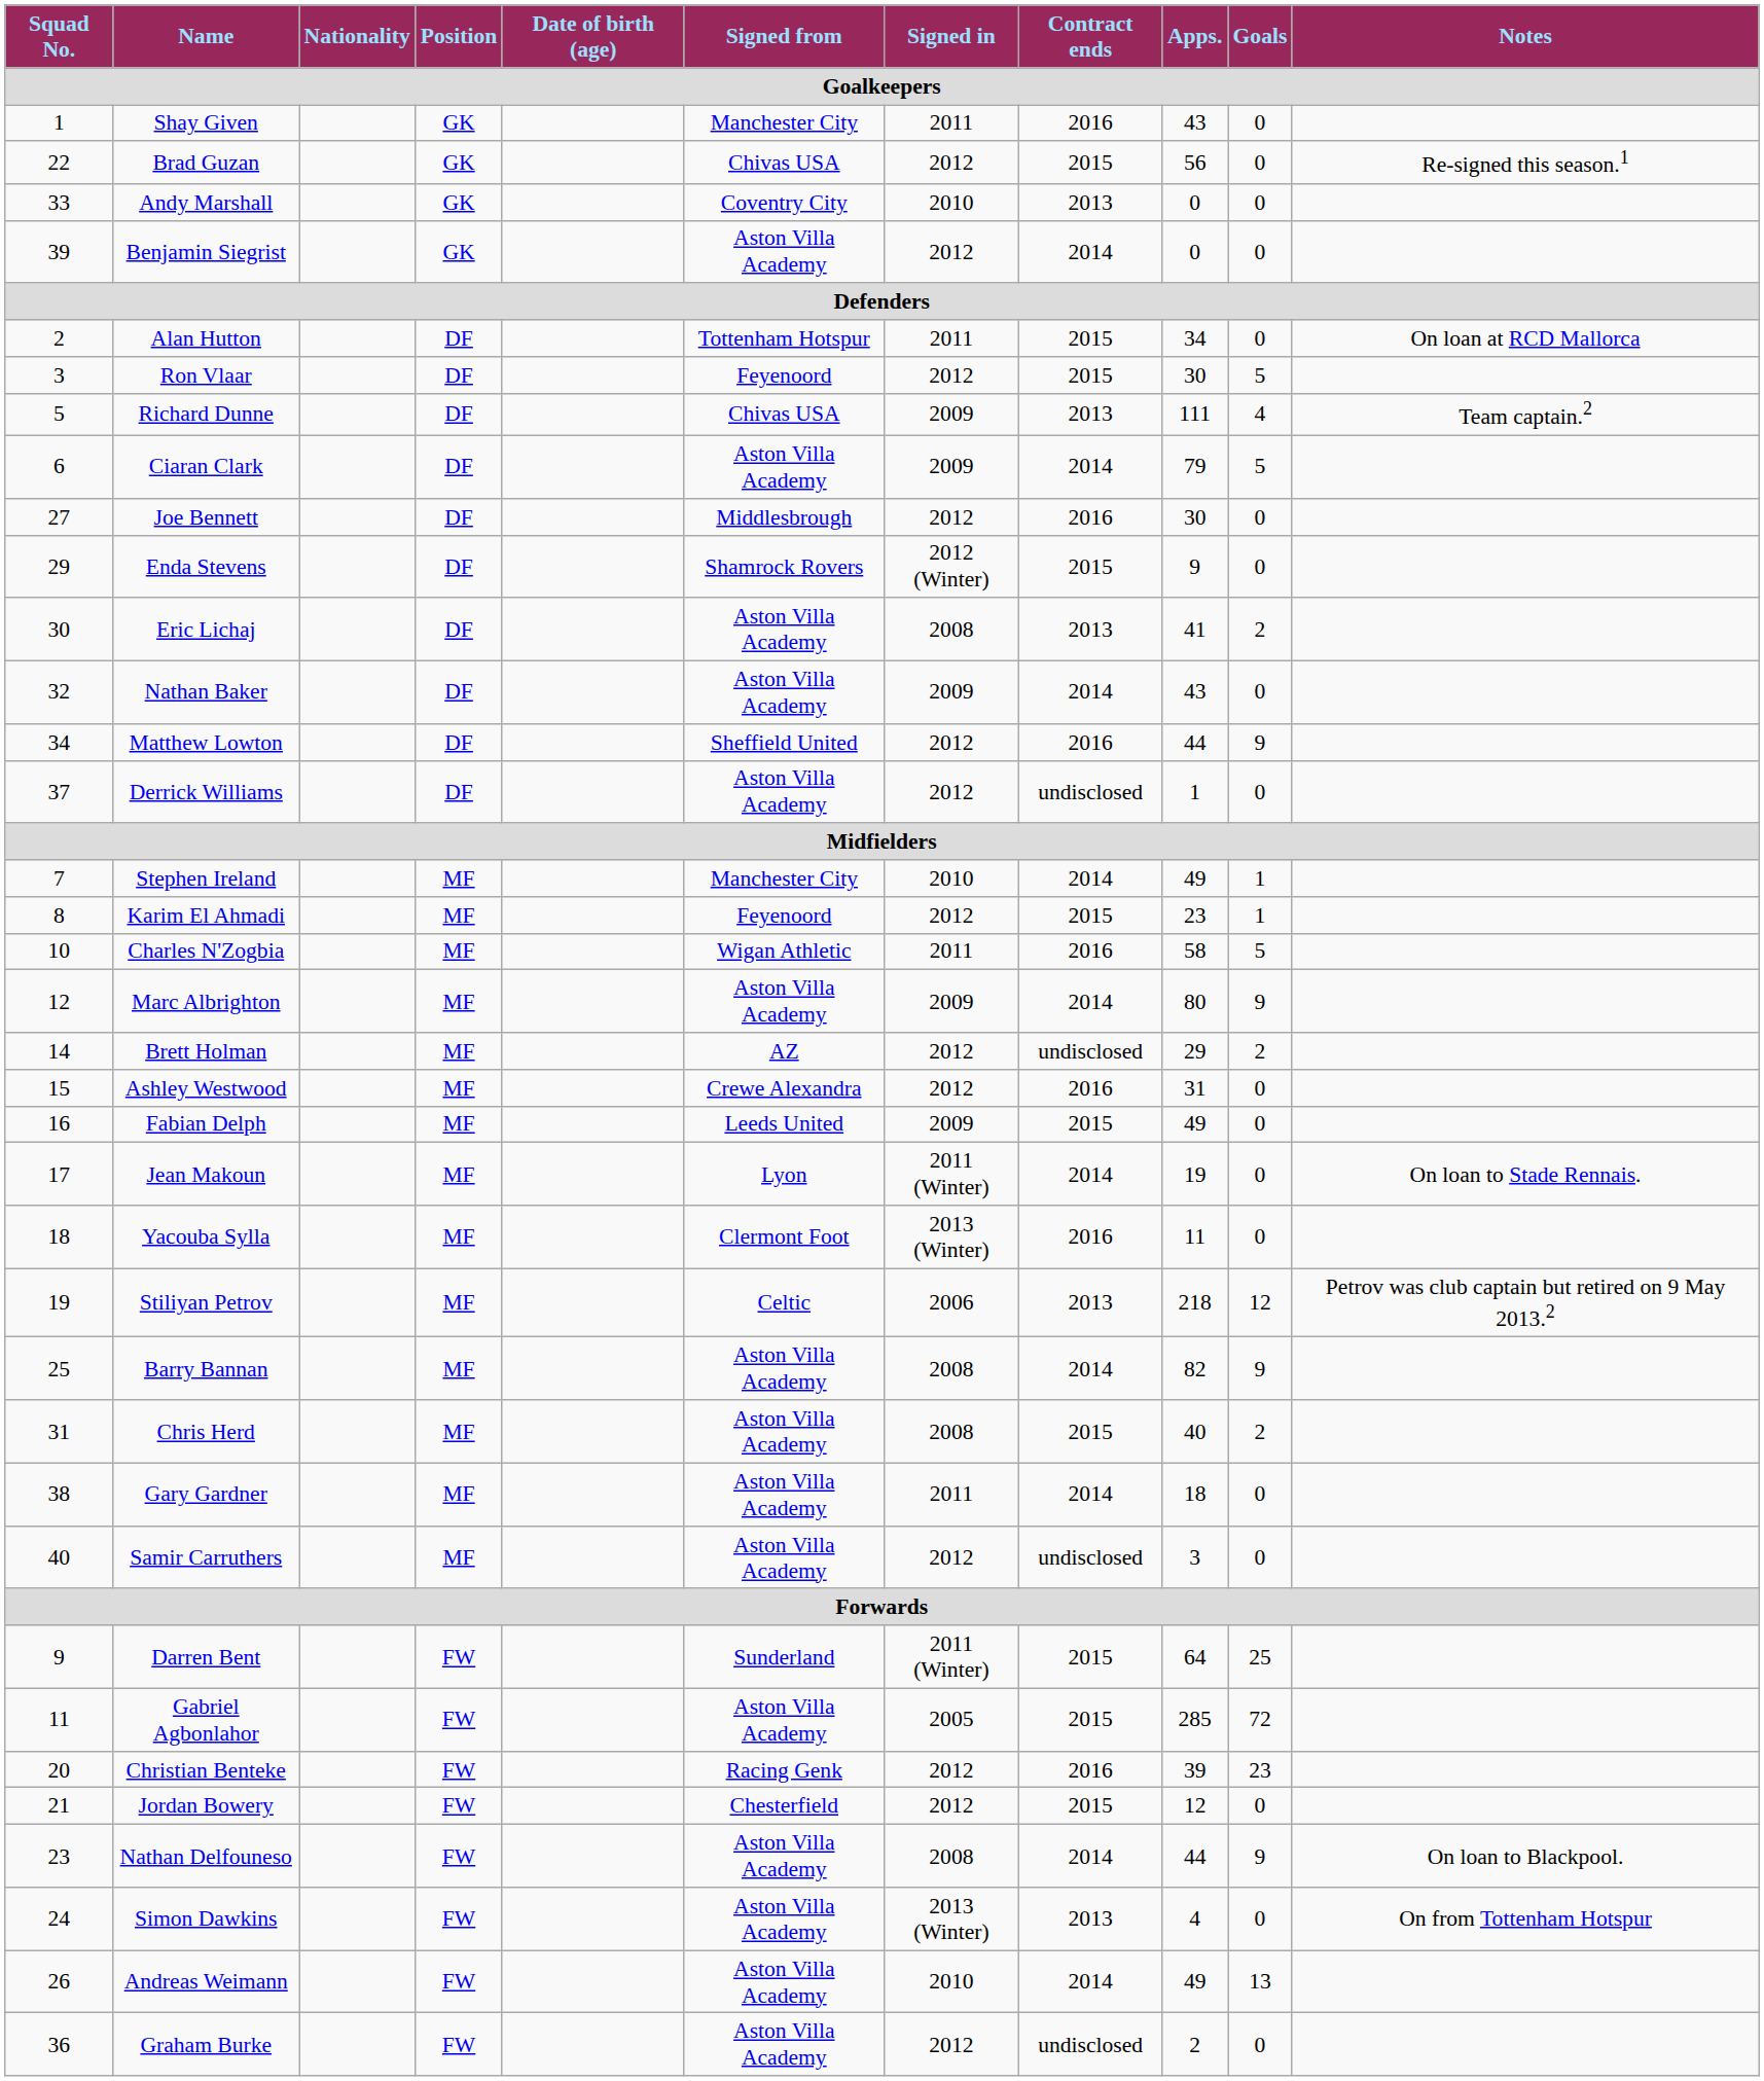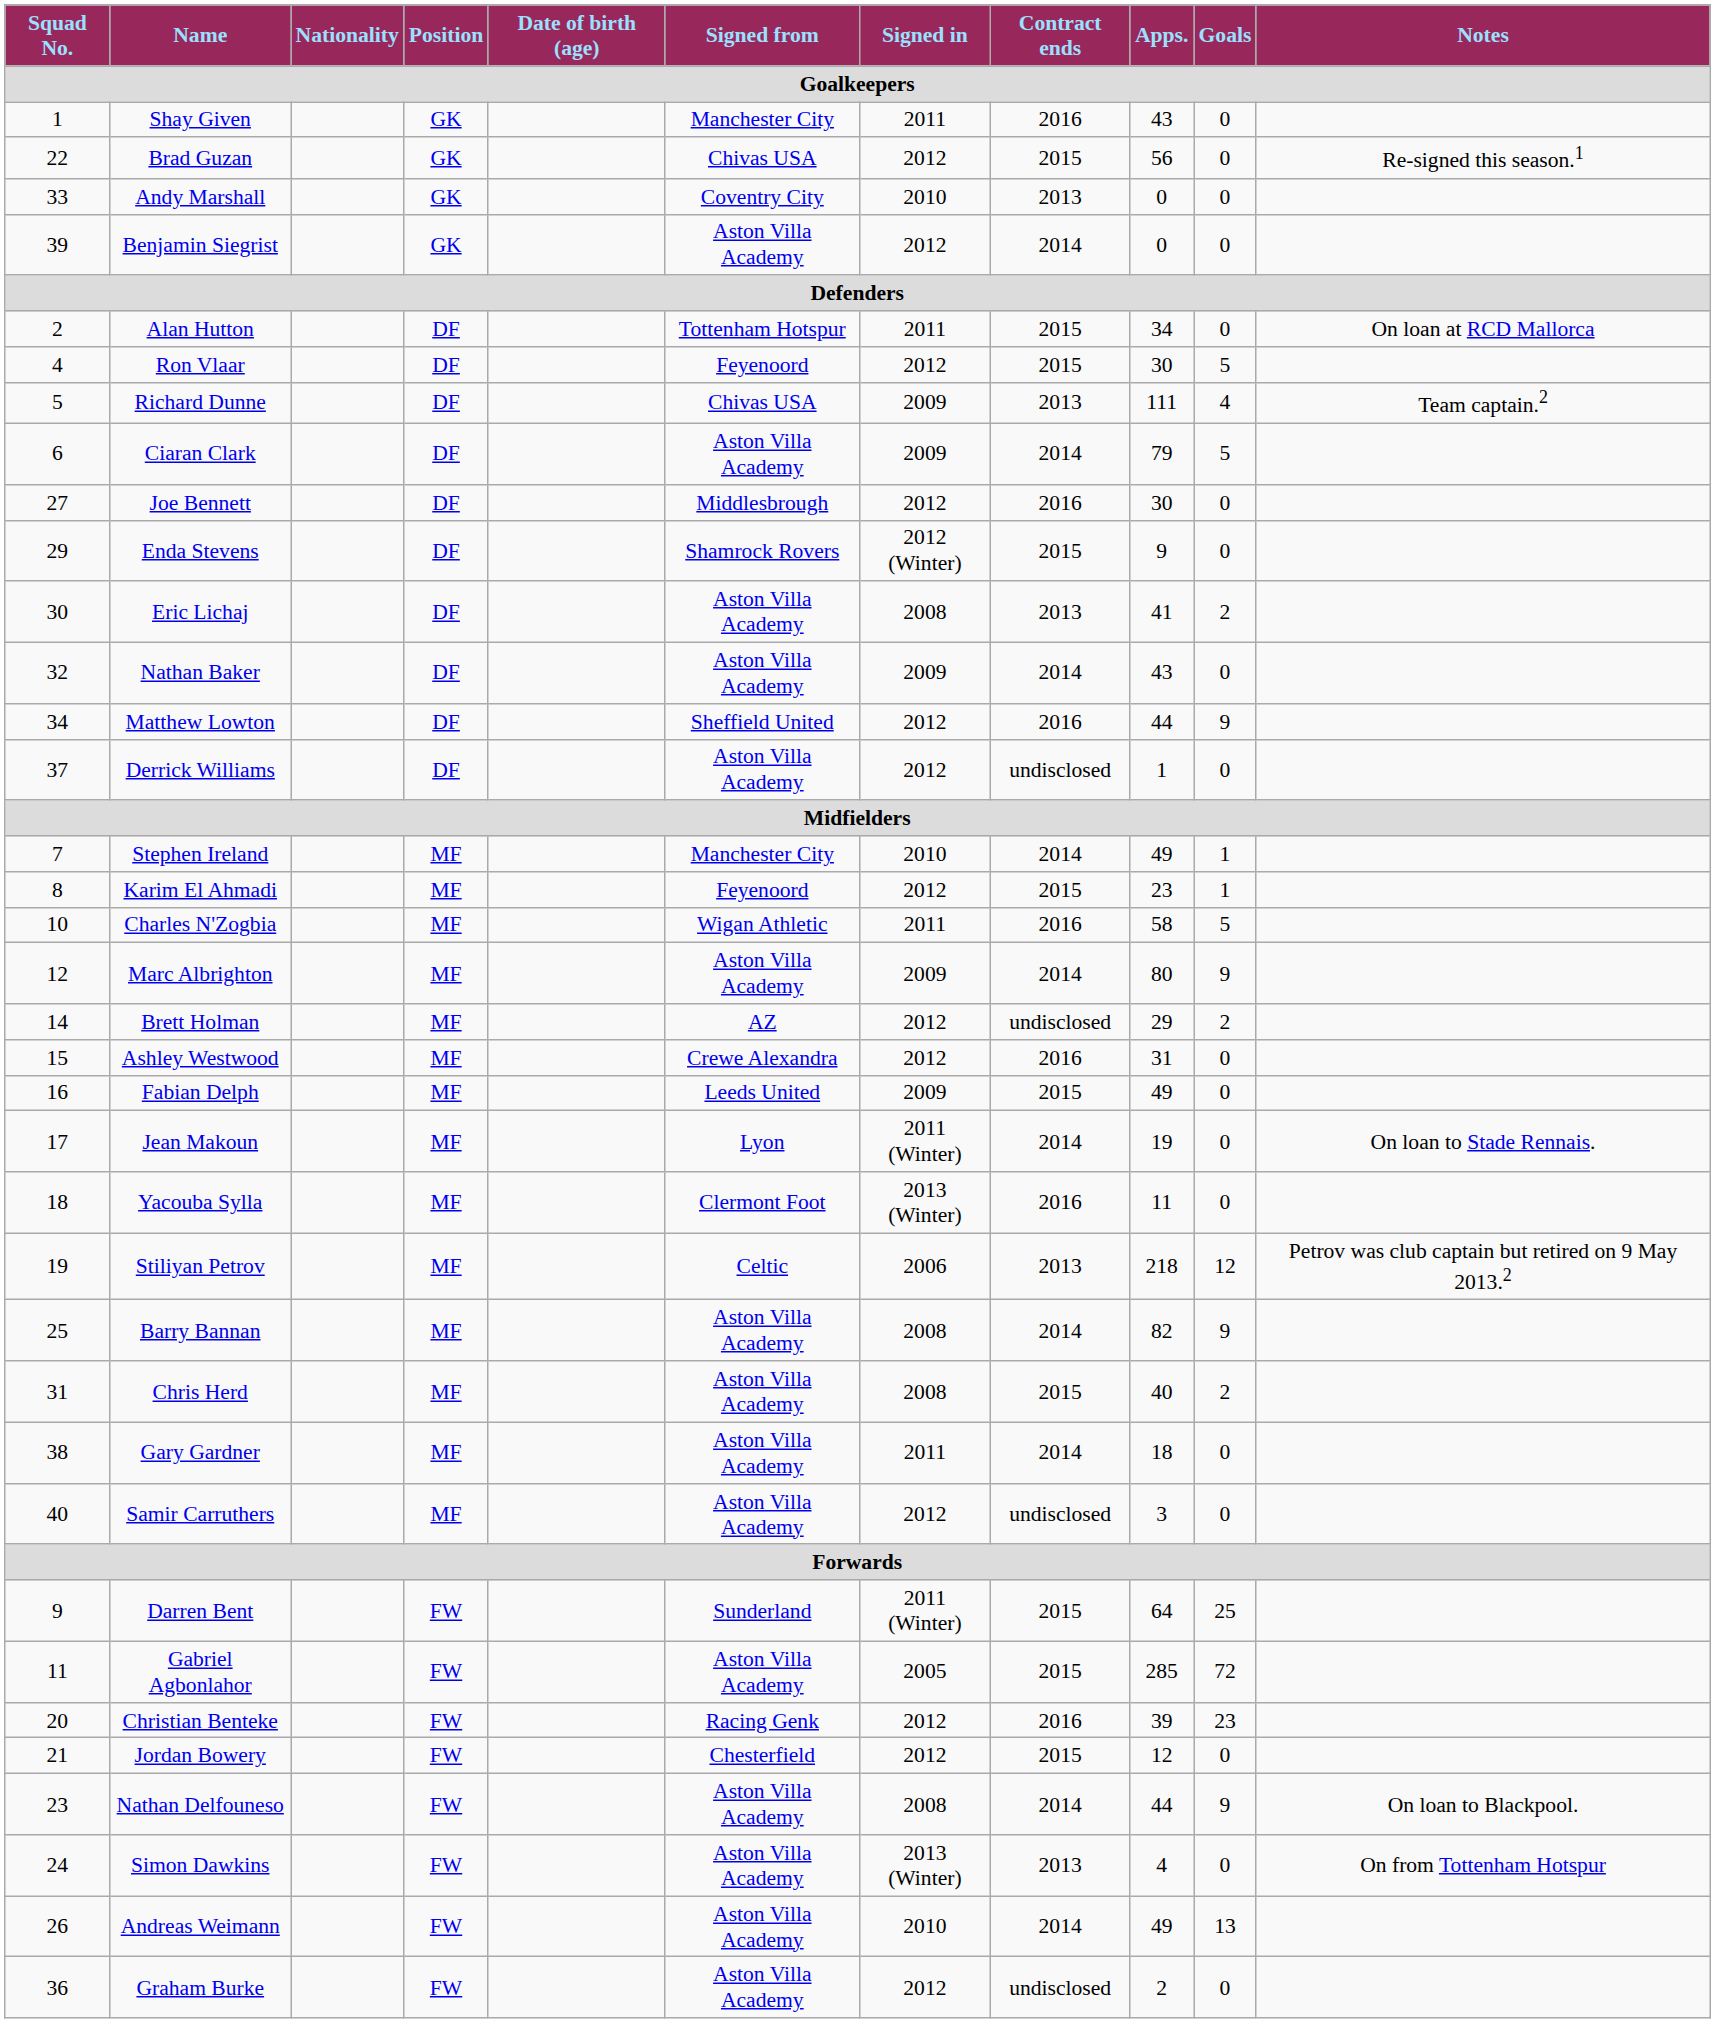 <table class="wikitable"  style="text-align:center; font-size:90%; width:90%;">
 <tr>
 <th style="background:#98285c; color:#9be1ff; text-align:center;">Squad No.</th>
 <th style="background:#98285c; color:#9be1ff; text-align:center;">Name</th>
 <th style="background:#98285c; color:#9be1ff; text-align:center;">Nationality</th>
 <th style="background:#98285c; color:#9be1ff; text-align:center;">Position</th>
 <th style="background:#98285c; color:#9be1ff; text-align:center;">Date of birth (age)</th>
 <th style="background:#98285c; color:#9be1ff; text-align:center;">Signed from</th>
 <th style="background:#98285c; color:#9be1ff; text-align:center;">Signed in</th>
 <th style="background:#98285c; color:#9be1ff; text-align:center;">Contract ends</th>
 <th style="background:#98285c; color:#9be1ff; text-align:center;">Apps.</th>
 <th style="background:#98285c; color:#9be1ff; text-align:center;">Goals</th>
 <th style="background:#98285c; color:#9be1ff; text-align:center;">Notes</th>
 </tr>
 <tr>
 <th colspan="11"  style="background:#dcdcdc; text-align:center;">Goalkeepers</th>
 </tr>
 <tr>
 <td>1</td>
 <td><a href='#'>Shay Given</a></td>
 <td></td>
 <td><a href='#'>GK</a></td>
 <td></td>
 <td><a href='#'>Manchester City</a></td>
 <td>2011</td>
 <td>2016</td>
 <td>43</td>
 <td>0</td>
 <td></td>
 </tr>
 <tr>
 <td>22</td>
 <td><a href='#'>Brad Guzan</a></td>
 <td></td>
 <td><a href='#'>GK</a></td>
 <td></td>
 <td><a href='#'>Chivas USA</a></td>
 <td>2012</td>
 <td>2015</td>
 <td>56</td>
 <td>0</td>
 <td>Re-signed this season.<sup>1</sup></td>
 </tr>
 <tr>
 <td>33</td>
 <td><a href='#'>Andy Marshall</a></td>
 <td></td>
 <td><a href='#'>GK</a></td>
 <td></td>
 <td><a href='#'>Coventry City</a></td>
 <td>2010</td>
 <td>2013</td>
 <td>0</td>
 <td>0</td>
 <td></td>
 </tr>
 <tr>
 <td>39</td>
 <td><a href='#'>Benjamin Siegrist</a></td>
 <td></td>
 <td><a href='#'>GK</a></td>
 <td></td>
 <td><a href='#'>Aston Villa Academy</a></td>
 <td>2012</td>
 <td>2014</td>
 <td>0</td>
 <td>0</td>
 <td></td>
 </tr>
 <tr>
 <th colspan="11"  style="background:#dcdcdc; text-align:center;">Defenders</th>
 </tr>
 <tr>
 <td>2</td>
 <td><a href='#'>Alan Hutton</a></td>
 <td></td>
 <td><a href='#'>DF</a></td>
 <td></td>
 <td><a href='#'>Tottenham Hotspur</a></td>
 <td>2011</td>
 <td>2015</td>
 <td>34</td>
 <td>0</td>
 <td>On loan at <a href='#'>RCD Mallorca</a></td>
 </tr>
 <tr>
-<td>3</td>
+<td>4</td>
 <td><a href='#'>Ron Vlaar</a></td>
 <td></td>
 <td><a href='#'>DF</a></td>
 <td></td>
 <td><a href='#'>Feyenoord</a></td>
 <td>2012</td>
 <td>2015</td>
 <td>30</td>
 <td>5</td>
 <td></td>
 </tr>
 <tr>
 <td>5</td>
 <td><a href='#'>Richard Dunne</a></td>
 <td></td>
 <td><a href='#'>DF</a></td>
 <td></td>
 <td><a href='#'>Chivas USA</a></td>
 <td>2009</td>
 <td>2013</td>
 <td>111</td>
 <td>4</td>
 <td>Team captain.<sup>2</sup></td>
 </tr>
 <tr>
 <td>6</td>
 <td><a href='#'>Ciaran Clark</a></td>
 <td></td>
 <td><a href='#'>DF</a></td>
 <td></td>
 <td><a href='#'>Aston Villa Academy</a></td>
 <td>2009</td>
 <td>2014</td>
 <td>79</td>
 <td>5</td>
 <td></td>
 </tr>
 <tr>
 <td>27</td>
 <td><a href='#'>Joe Bennett</a></td>
 <td></td>
 <td><a href='#'>DF</a></td>
 <td></td>
 <td><a href='#'>Middlesbrough</a></td>
 <td>2012</td>
 <td>2016</td>
 <td>30</td>
 <td>0</td>
 <td></td>
 </tr>
 <tr>
 <td>29</td>
 <td><a href='#'>Enda Stevens</a></td>
 <td></td>
 <td><a href='#'>DF</a></td>
 <td></td>
 <td><a href='#'>Shamrock Rovers</a></td>
 <td>2012 (Winter)</td>
 <td>2015</td>
 <td>9</td>
 <td>0</td>
 <td></td>
 </tr>
 <tr>
 <td>30</td>
 <td><a href='#'>Eric Lichaj</a></td>
 <td></td>
 <td><a href='#'>DF</a></td>
 <td></td>
 <td><a href='#'>Aston Villa Academy</a></td>
 <td>2008</td>
 <td>2013</td>
 <td>41</td>
 <td>2</td>
 <td></td>
 </tr>
 <tr>
 <td>32</td>
 <td><a href='#'>Nathan Baker</a></td>
 <td></td>
 <td><a href='#'>DF</a></td>
 <td></td>
 <td><a href='#'>Aston Villa Academy</a></td>
 <td>2009</td>
 <td>2014</td>
 <td>43</td>
 <td>0</td>
 <td></td>
 </tr>
 <tr>
 <td>34</td>
 <td><a href='#'>Matthew Lowton</a></td>
 <td></td>
 <td><a href='#'>DF</a></td>
 <td></td>
 <td><a href='#'>Sheffield United</a></td>
 <td>2012</td>
 <td>2016</td>
 <td>44</td>
 <td>9</td>
 <td></td>
 </tr>
 <tr>
 <td>37</td>
 <td><a href='#'>Derrick Williams</a></td>
 <td></td>
 <td><a href='#'>DF</a></td>
 <td></td>
 <td><a href='#'>Aston Villa Academy</a></td>
 <td>2012</td>
 <td>undisclosed</td>
 <td>1</td>
 <td>0</td>
 <td></td>
 </tr>
 <tr>
 <th colspan="11"  style="background:#dcdcdc; text-align:center;">Midfielders</th>
 </tr>
 <tr>
 <td>7</td>
 <td><a href='#'>Stephen Ireland</a></td>
 <td></td>
 <td><a href='#'>MF</a></td>
 <td></td>
 <td><a href='#'>Manchester City</a></td>
 <td>2010</td>
 <td>2014</td>
 <td>49</td>
 <td>1</td>
 <td></td>
 </tr>
 <tr>
 <td>8</td>
 <td><a href='#'>Karim El Ahmadi</a></td>
 <td></td>
 <td><a href='#'>MF</a></td>
 <td></td>
 <td><a href='#'>Feyenoord</a></td>
 <td>2012</td>
 <td>2015</td>
 <td>23</td>
 <td>1</td>
 <td></td>
 </tr>
 <tr>
 <td>10</td>
 <td><a href='#'>Charles N'Zogbia</a></td>
 <td></td>
 <td><a href='#'>MF</a></td>
 <td></td>
 <td><a href='#'>Wigan Athletic</a></td>
 <td>2011</td>
 <td>2016</td>
 <td>58</td>
 <td>5</td>
 <td></td>
 </tr>
 <tr>
 <td>12</td>
 <td><a href='#'>Marc Albrighton</a></td>
 <td></td>
 <td><a href='#'>MF</a></td>
 <td></td>
 <td><a href='#'>Aston Villa Academy</a></td>
 <td>2009</td>
 <td>2014</td>
 <td>80</td>
 <td>9</td>
 <td></td>
 </tr>
 <tr>
 <td>14</td>
 <td><a href='#'>Brett Holman</a></td>
 <td></td>
 <td><a href='#'>MF</a></td>
 <td></td>
 <td><a href='#'>AZ</a></td>
 <td>2012</td>
 <td>undisclosed</td>
 <td>29</td>
 <td>2</td>
 <td></td>
 </tr>
 <tr>
 <td>15</td>
 <td><a href='#'>Ashley Westwood</a></td>
 <td></td>
 <td><a href='#'>MF</a></td>
 <td></td>
 <td><a href='#'>Crewe Alexandra</a></td>
 <td>2012</td>
 <td>2016</td>
 <td>31</td>
 <td>0</td>
 <td></td>
 </tr>
 <tr>
 <td>16</td>
 <td><a href='#'>Fabian Delph</a></td>
 <td></td>
 <td><a href='#'>MF</a></td>
 <td></td>
 <td><a href='#'>Leeds United</a></td>
 <td>2009</td>
 <td>2015</td>
 <td>49</td>
 <td>0</td>
 <td></td>
 </tr>
 <tr>
 <td>17</td>
 <td><a href='#'>Jean Makoun</a></td>
 <td></td>
 <td><a href='#'>MF</a></td>
 <td></td>
 <td><a href='#'>Lyon</a></td>
 <td>2011 (Winter)</td>
 <td>2014</td>
 <td>19</td>
 <td>0</td>
 <td>On loan to <a href='#'>Stade Rennais</a>.</td>
 </tr>
 <tr>
 <td>18</td>
 <td><a href='#'>Yacouba Sylla</a></td>
 <td></td>
 <td><a href='#'>MF</a></td>
 <td></td>
 <td><a href='#'>Clermont Foot</a></td>
 <td>2013 (Winter)</td>
 <td>2016</td>
 <td>11</td>
 <td>0</td>
 <td></td>
 </tr>
 <tr>
 <td>19</td>
 <td><a href='#'>Stiliyan Petrov</a></td>
 <td></td>
 <td><a href='#'>MF</a></td>
 <td></td>
 <td><a href='#'>Celtic</a></td>
 <td>2006</td>
 <td>2013</td>
 <td>218</td>
 <td>12</td>
 <td>Petrov was club captain but retired on 9 May 2013.<sup>2</sup></td>
 </tr>
 <tr>
 <td>25</td>
 <td><a href='#'>Barry Bannan</a></td>
 <td></td>
 <td><a href='#'>MF</a></td>
 <td></td>
 <td><a href='#'>Aston Villa Academy</a></td>
 <td>2008</td>
 <td>2014</td>
 <td>82</td>
 <td>9</td>
 <td></td>
 </tr>
 <tr>
 <td>31</td>
 <td><a href='#'>Chris Herd</a></td>
 <td></td>
 <td><a href='#'>MF</a></td>
 <td></td>
 <td><a href='#'>Aston Villa Academy</a></td>
 <td>2008</td>
 <td>2015</td>
 <td>40</td>
 <td>2</td>
 <td></td>
 </tr>
 <tr>
 <td>38</td>
 <td><a href='#'>Gary Gardner</a></td>
 <td></td>
 <td><a href='#'>MF</a></td>
 <td></td>
 <td><a href='#'>Aston Villa Academy</a></td>
 <td>2011</td>
 <td>2014</td>
 <td>18</td>
 <td>0</td>
 <td></td>
 </tr>
 <tr>
 <td>40</td>
 <td><a href='#'>Samir Carruthers</a></td>
 <td></td>
 <td><a href='#'>MF</a></td>
 <td></td>
 <td><a href='#'>Aston Villa Academy</a></td>
 <td>2012</td>
 <td>undisclosed</td>
 <td>3</td>
 <td>0</td>
 <td></td>
 </tr>
 <tr>
 <th colspan="11"  style="background:#dcdcdc; text-align:center;">Forwards</th>
 </tr>
 <tr>
 <td>9</td>
 <td><a href='#'>Darren Bent</a></td>
 <td></td>
 <td><a href='#'>FW</a></td>
 <td></td>
 <td><a href='#'>Sunderland</a></td>
 <td>2011 (Winter)</td>
 <td>2015</td>
 <td>64</td>
 <td>25</td>
 <td></td>
 </tr>
 <tr>
 <td>11</td>
 <td><a href='#'>Gabriel Agbonlahor</a></td>
 <td></td>
 <td><a href='#'>FW</a></td>
 <td></td>
 <td><a href='#'>Aston Villa Academy</a></td>
 <td>2005</td>
 <td>2015</td>
 <td>285</td>
 <td>72</td>
 <td></td>
 </tr>
 <tr>
 <td>20</td>
 <td><a href='#'>Christian Benteke</a></td>
 <td></td>
 <td><a href='#'>FW</a></td>
 <td></td>
 <td><a href='#'>Racing Genk</a></td>
 <td>2012</td>
 <td>2016</td>
 <td>39</td>
 <td>23</td>
 <td></td>
 </tr>
 <tr>
 <td>21</td>
 <td><a href='#'>Jordan Bowery</a></td>
 <td></td>
 <td><a href='#'>FW</a></td>
 <td></td>
 <td><a href='#'>Chesterfield</a></td>
 <td>2012</td>
 <td>2015</td>
 <td>12</td>
 <td>0</td>
 <td></td>
 </tr>
 <tr>
 <td>23</td>
 <td><a href='#'>Nathan Delfouneso</a></td>
 <td></td>
 <td><a href='#'>FW</a></td>
 <td></td>
 <td><a href='#'>Aston Villa Academy</a></td>
 <td>2008</td>
 <td>2014</td>
 <td>44</td>
 <td>9</td>
 <td>On loan to Blackpool.</td>
 </tr>
 <tr>
 <td>24</td>
 <td><a href='#'>Simon Dawkins</a></td>
 <td></td>
 <td><a href='#'>FW</a></td>
 <td></td>
 <td><a href='#'>Aston Villa Academy</a></td>
 <td>2013 (Winter)</td>
 <td>2013</td>
 <td>4</td>
 <td>0</td>
 <td>On from <a href='#'>Tottenham Hotspur</a></td>
 </tr>
 <tr>
 <td>26</td>
 <td><a href='#'>Andreas Weimann</a></td>
 <td></td>
 <td><a href='#'>FW</a></td>
 <td></td>
 <td><a href='#'>Aston Villa Academy</a></td>
 <td>2010</td>
 <td>2014</td>
 <td>49</td>
 <td>13</td>
 <td></td>
 </tr>
 <tr>
 <td>36</td>
 <td><a href='#'>Graham Burke</a></td>
 <td></td>
 <td><a href='#'>FW</a></td>
 <td></td>
 <td><a href='#'>Aston Villa Academy</a></td>
 <td>2012</td>
 <td>undisclosed</td>
 <td>2</td>
 <td>0</td>
 <td></td>
 </tr>
 </table>
